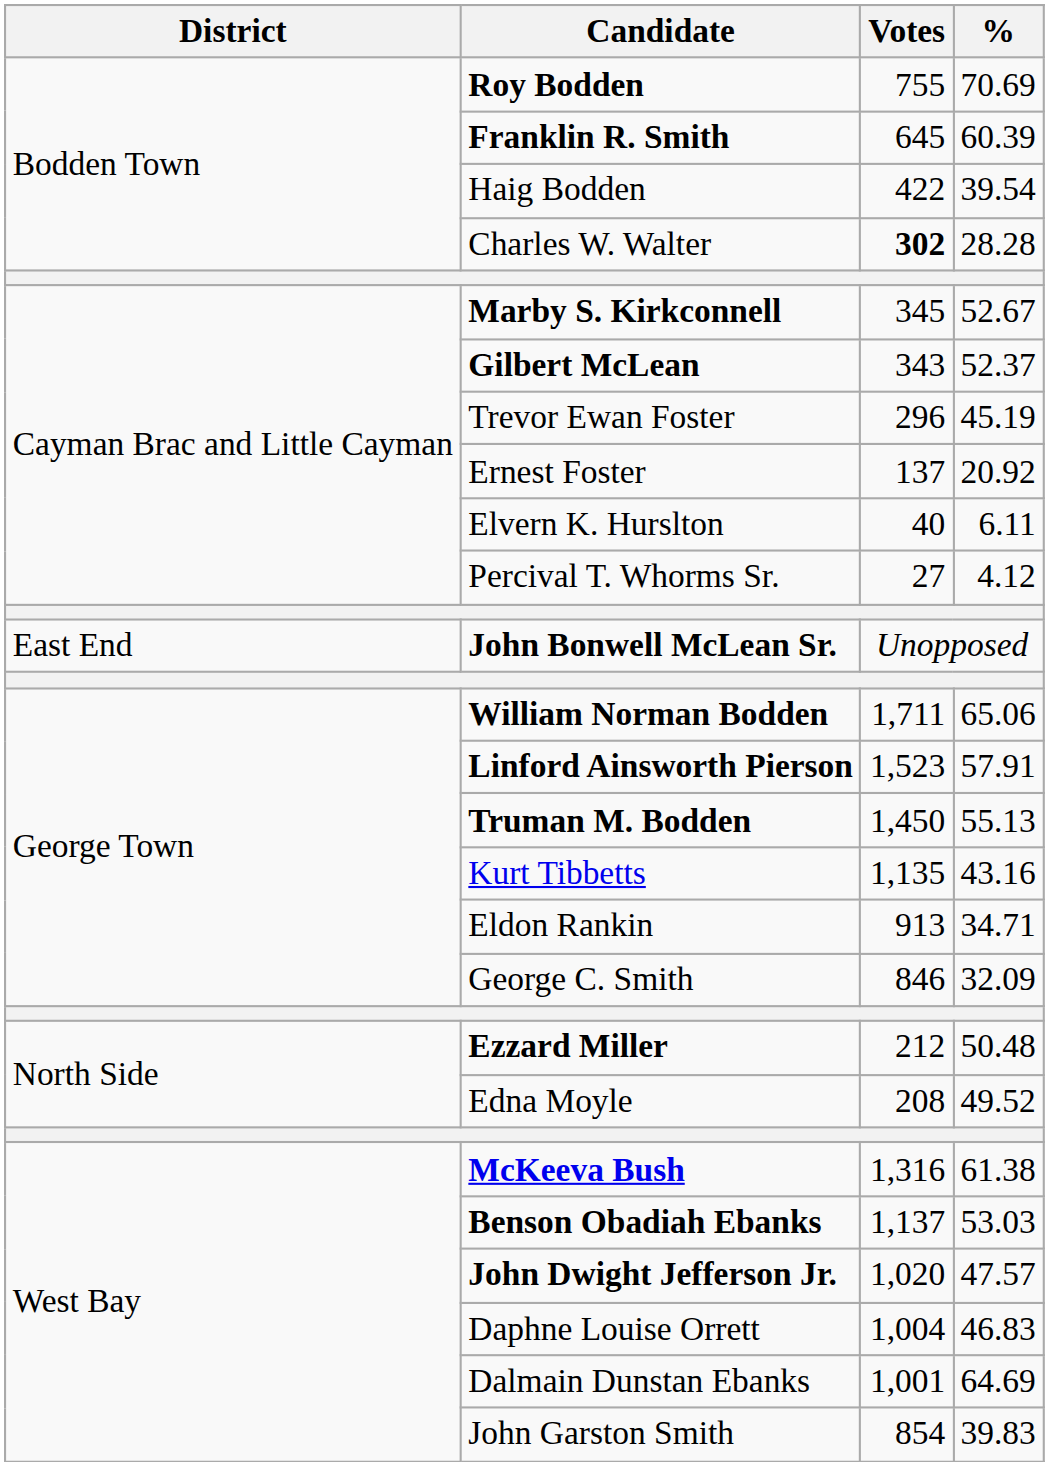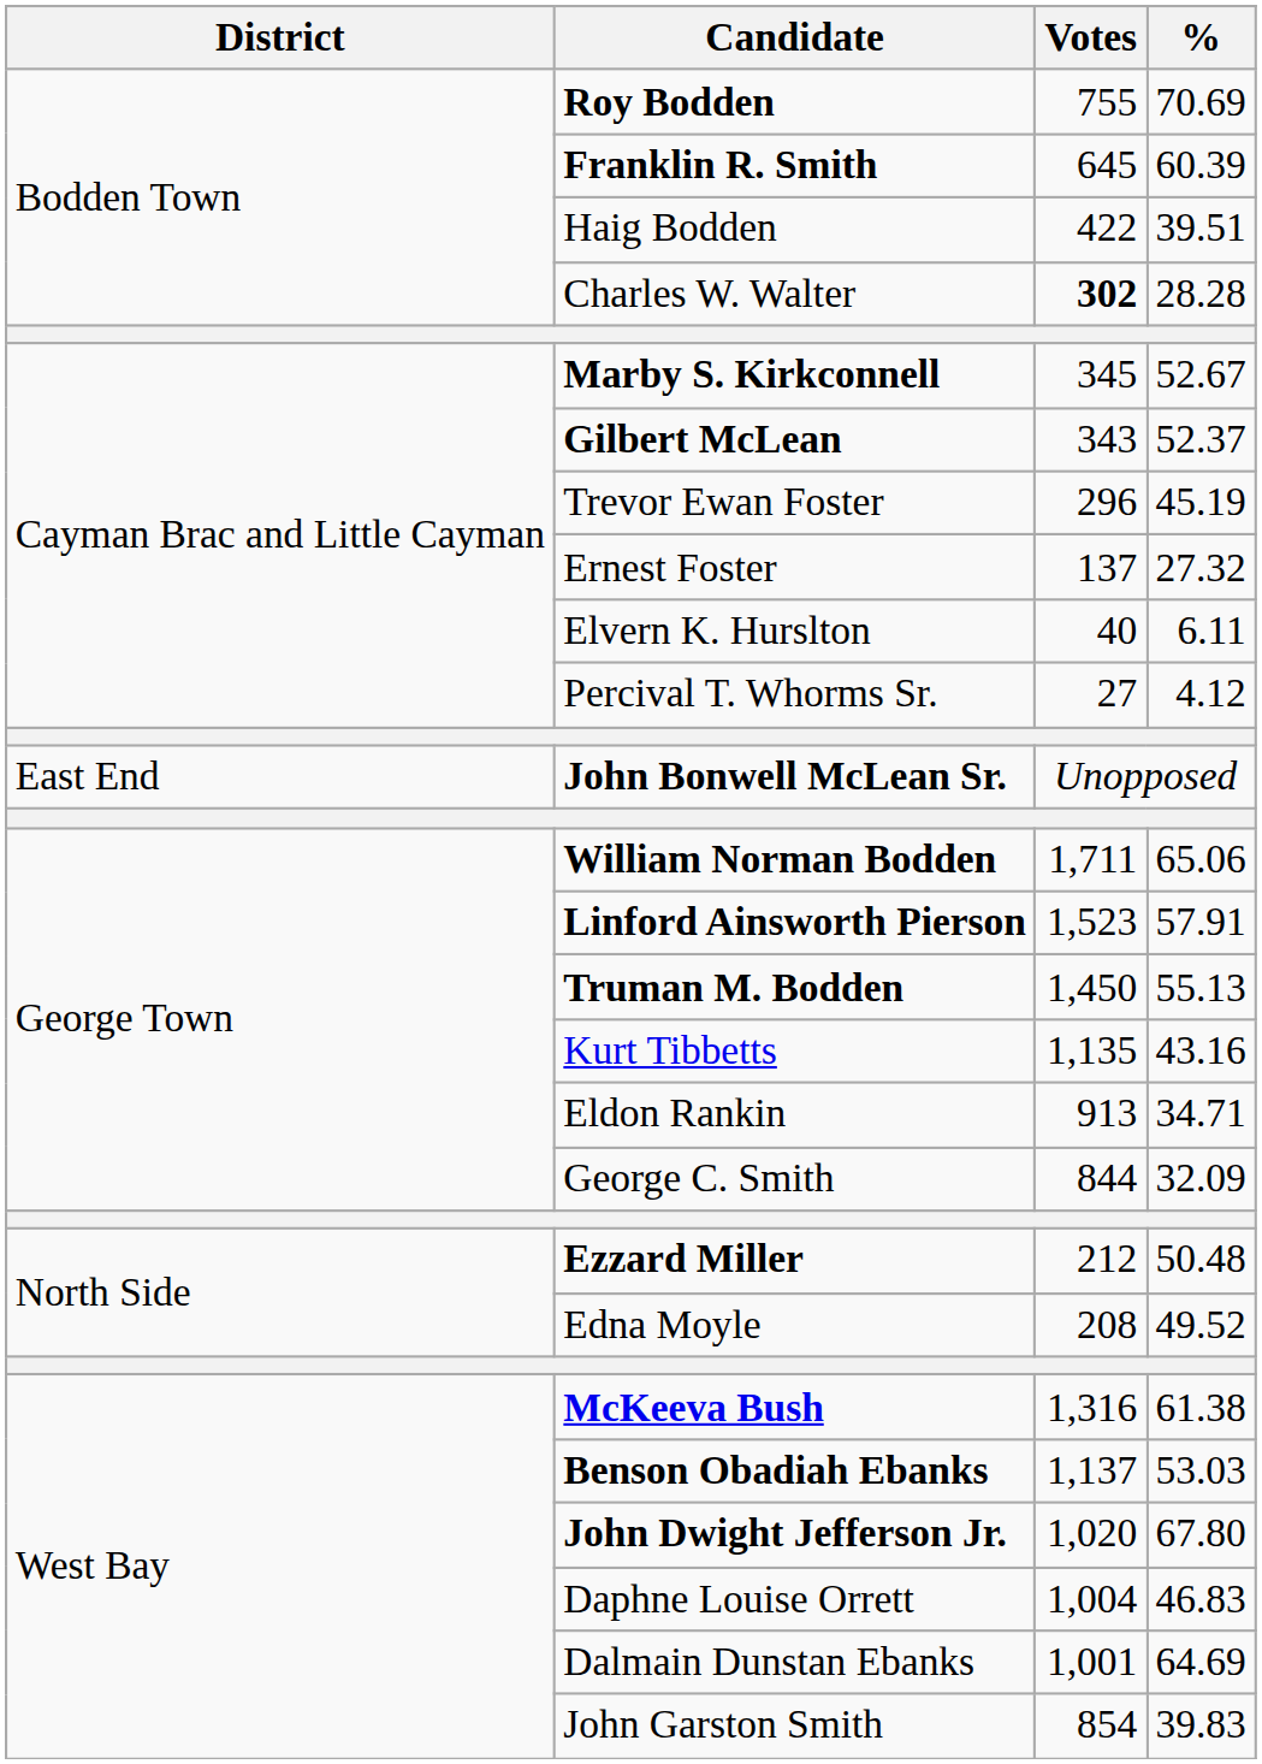 <table class=wikitable style=text-align:right>
 <tr>
 <th>District</th>
 <th>Candidate</th>
 <th>Votes</th>
 <th>%</th>
 </tr>
 <tr>
 <td align=left rowspan=4>Bodden Town</td>
 <td align=left><strong>Roy Bodden</strong></td>
 <td>755</td>
 <td>70.69</td>
 </tr>
 <tr>
 <td align=left><strong>Franklin R. Smith</strong></td>
 <td>645</td>
 <td>60.39</td>
 </tr>
 <tr>
 <td align=left>Haig Bodden</td>
 <td>422</td>
-<td>39.54</td>
+<td>39.51</td>
 </tr>
 <tr>
 <td align=left>Charles W. Walter</td>
 <td><strong>302</strong></td>
 <td>28.28</td>
 </tr>
 <tr>
 <th Colspan=6></th>
 </tr>
 <tr>
 <td align=left rowspan=6>Cayman Brac and Little Cayman</td>
 <td align=left><strong>Marby S. Kirkconnell</strong></td>
 <td>345</td>
 <td>52.67</td>
 </tr>
 <tr>
 <td align=left><strong>Gilbert McLean</strong></td>
 <td>343</td>
 <td>52.37</td>
 </tr>
 <tr>
 <td align=left>Trevor Ewan Foster</td>
 <td>296</td>
 <td>45.19</td>
 </tr>
 <tr>
 <td align=left>Ernest Foster</td>
 <td>137</td>
-<td>20.92</td>
+<td>27.32</td>
 </tr>
 <tr>
 <td align=left>Elvern K. Hurslton</td>
 <td>40</td>
 <td>6.11</td>
 </tr>
 <tr>
 <td align=left>Percival T. Whorms Sr.</td>
 <td>27</td>
 <td>4.12</td>
 </tr>
 <tr>
 <th Colspan=6></th>
 </tr>
 <tr>
 <td align=left>East End</td>
 <td align=left><strong>John Bonwell McLean Sr.</strong></td>
 <td colspan=2 align=center><em>Unopposed</em></td>
 </tr>
 <tr>
 <th Colspan=6></th>
 </tr>
 <tr>
 <td align=left rowspan=6>George Town</td>
 <td align=left><strong>William Norman Bodden</strong></td>
 <td>1,711</td>
 <td>65.06</td>
 </tr>
 <tr>
 <td align=left><strong>Linford Ainsworth Pierson</strong></td>
 <td>1,523</td>
 <td>57.91</td>
 </tr>
 <tr>
 <td align=left><strong>Truman M. Bodden</strong></td>
 <td>1,450</td>
 <td>55.13</td>
 </tr>
 <tr>
 <td align=left><a href='#'>Kurt Tibbetts</a></td>
 <td>1,135</td>
 <td>43.16</td>
 </tr>
 <tr>
 <td align=left>Eldon Rankin</td>
 <td>913</td>
 <td>34.71</td>
 </tr>
 <tr>
 <td align=left>George C. Smith</td>
-<td>846</td>
+<td>844</td>
 <td>32.09</td>
 </tr>
 <tr>
 <th Colspan=6></th>
 </tr>
 <tr>
 <td align=left rowspan=2>North Side</td>
 <td align=left><strong>Ezzard Miller</strong></td>
 <td>212</td>
 <td>50.48</td>
 </tr>
 <tr>
 <td align=left>Edna Moyle</td>
 <td>208</td>
 <td>49.52</td>
 </tr>
 <tr>
 <th Colspan=6></th>
 </tr>
 <tr>
 <td align=left rowspan=6>West Bay</td>
 <td align=left><strong><a href='#'>McKeeva Bush</a></strong></td>
 <td>1,316</td>
 <td>61.38</td>
 </tr>
 <tr>
 <td align=left><strong>Benson Obadiah Ebanks</strong></td>
 <td>1,137</td>
 <td>53.03</td>
 </tr>
 <tr>
 <td align=left><strong>John Dwight Jefferson Jr.</strong></td>
 <td>1,020</td>
-<td>47.57</td>
+<td>67.80</td>
 </tr>
 <tr>
 <td align=left>Daphne Louise Orrett</td>
 <td>1,004</td>
 <td>46.83</td>
 </tr>
 <tr>
 <td align=left>Dalmain Dunstan Ebanks</td>
 <td>1,001</td>
 <td>64.69</td>
 </tr>
 <tr>
 <td align=left>John Garston Smith</td>
 <td>854</td>
 <td>39.83</td>
 </tr>
 </table>
